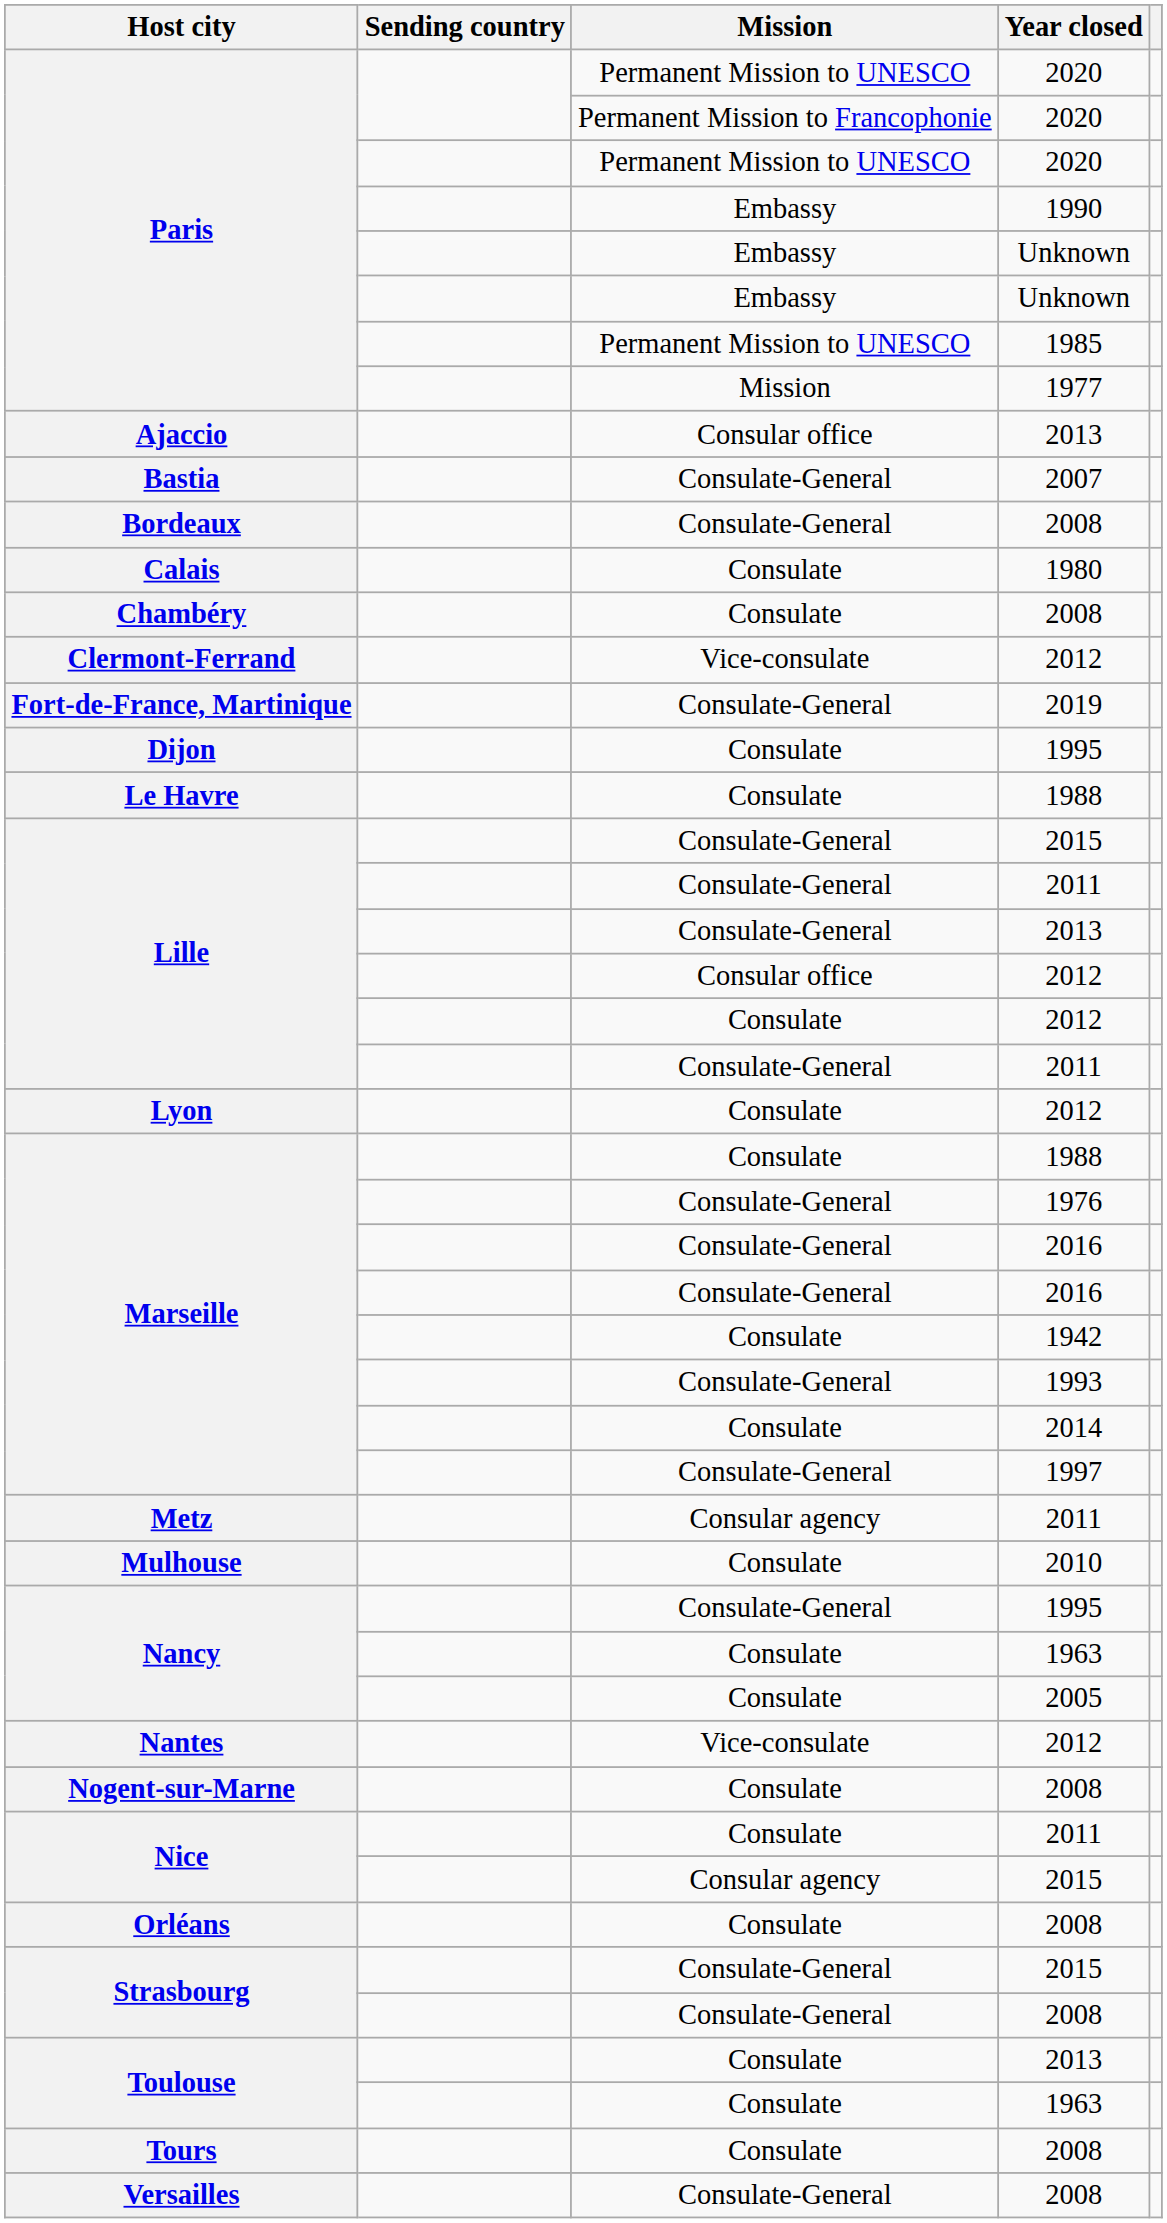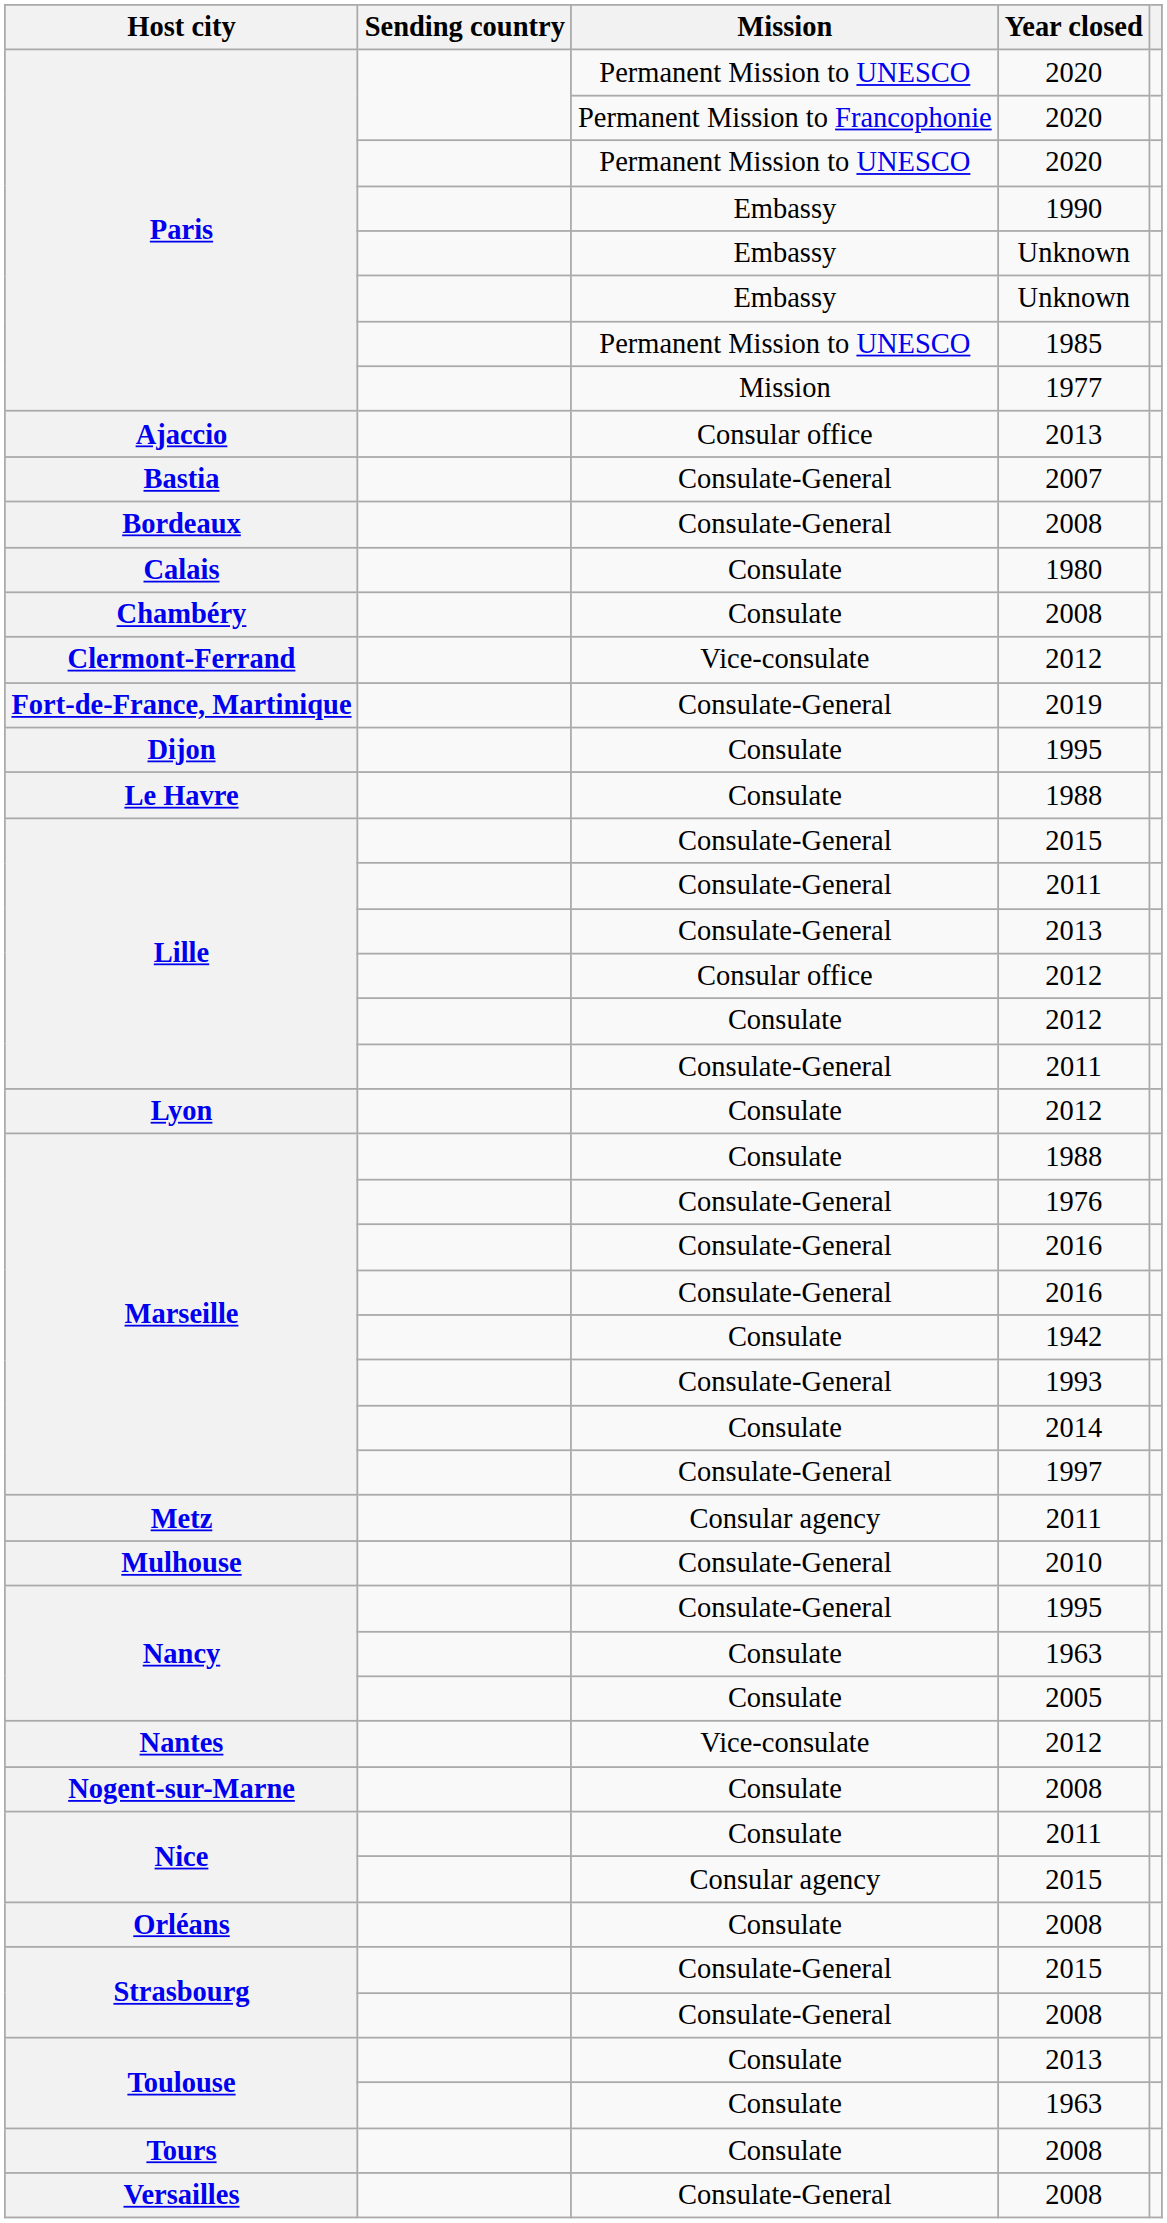 <table class="wikitable plainrowheaders">
 <tr>
 <th scope="col">Host city</th>
 <th scope="col">Sending country</th>
 <th scope="col">Mission</th>
 <th scope="col">Year closed</th>
 <th scope="col"></th>
 </tr>
 <tr>
 <th rowspan="8"><a href='#'>Paris</a></th>
 <td rowspan="2"></td>
 <td style="text-align:center;">Permanent Mission to <a href='#'>UNESCO</a></td>
 <td style="text-align:center;">2020</td>
 <td style="text-align:center;"></td>
 </tr>
 <tr>
 <td style="text-align:center;">Permanent Mission to <a href='#'>Francophonie</a></td>
 <td style="text-align:center;">2020</td>
 <td style="text-align:center;"></td>
 </tr>
 <tr>
 <td></td>
 <td style="text-align:center;">Permanent Mission to <a href='#'>UNESCO</a></td>
 <td style="text-align:center;">2020</td>
 <td style="text-align:center;"></td>
 </tr>
 <tr>
 <td></td>
 <td style="text-align:center;">Embassy</td>
 <td style="text-align:center;">1990</td>
 <td style="text-align:center;"></td>
 </tr>
 <tr>
 <td></td>
 <td style="text-align:center;">Embassy</td>
 <td style="text-align:center;">Unknown</td>
 <td style="text-align:center;"></td>
 </tr>
 <tr>
 <td></td>
 <td style="text-align:center;">Embassy</td>
 <td style="text-align:center;">Unknown</td>
 <td style="text-align:center;"></td>
 </tr>
 <tr>
 <td></td>
 <td style="text-align:center;">Permanent Mission to <a href='#'>UNESCO</a></td>
 <td style="text-align:center;">1985</td>
 <td style="text-align:center;"></td>
 </tr>
 <tr>
 <td></td>
 <td style="text-align:center;">Mission</td>
 <td style="text-align:center;">1977</td>
 <td style="text-align:center;"></td>
 </tr>
 <tr>
 <th><a href='#'>Ajaccio</a></th>
 <td></td>
 <td style="text-align:center;">Consular office</td>
 <td style="text-align:center;">2013</td>
 <td style="text-align:center;"></td>
 </tr>
 <tr>
 <th><a href='#'>Bastia</a></th>
 <td></td>
 <td style="text-align:center;">Consulate-General</td>
 <td style="text-align:center;">2007</td>
 <td style="text-align:center;"></td>
 </tr>
 <tr>
 <th><a href='#'>Bordeaux</a></th>
 <td></td>
 <td style="text-align:center;">Consulate-General</td>
 <td style="text-align:center;">2008</td>
 <td style="text-align:center;"></td>
 </tr>
 <tr>
 <th><a href='#'>Calais</a></th>
 <td></td>
 <td style="text-align:center;">Consulate</td>
 <td style="text-align:center;">1980</td>
 <td style="text-align:center;"></td>
 </tr>
 <tr>
 <th><a href='#'>Chambéry</a></th>
 <td></td>
 <td style="text-align:center;">Consulate</td>
 <td style="text-align:center;">2008</td>
 <td style="text-align:center;"></td>
 </tr>
 <tr>
 <th><a href='#'>Clermont-Ferrand</a></th>
 <td></td>
 <td style="text-align:center;">Vice-consulate</td>
 <td style="text-align:center;">2012</td>
 <td style="text-align:center;"></td>
 </tr>
 <tr>
 <th><a href='#'>Fort-de-France, Martinique</a></th>
 <td></td>
 <td style="text-align:center;">Consulate-General</td>
 <td style="text-align:center;">2019</td>
 <td style="text-align:center;"></td>
 </tr>
 <tr>
 <th><a href='#'>Dijon</a></th>
 <td></td>
 <td style="text-align:center;">Consulate</td>
 <td style="text-align:center;">1995</td>
 <td style="text-align:center;"></td>
 </tr>
 <tr>
 <th><a href='#'>Le Havre</a></th>
 <td></td>
 <td style="text-align:center;">Consulate</td>
 <td style="text-align:center;">1988</td>
 <td style="text-align:center;"></td>
 </tr>
 <tr>
 <th rowspan="6"><a href='#'>Lille</a></th>
 <td></td>
 <td style="text-align:center;">Consulate-General</td>
 <td style="text-align:center;">2015</td>
 <td style="text-align:center;"></td>
 </tr>
 <tr>
 <td></td>
 <td style="text-align:center;">Consulate-General</td>
 <td style="text-align:center;">2011</td>
 <td style="text-align:center;"></td>
 </tr>
 <tr>
 <td></td>
 <td style="text-align:center;">Consulate-General</td>
 <td style="text-align:center;">2013</td>
 <td></td>
 </tr>
 <tr>
 <td></td>
 <td style="text-align:center;">Consular office</td>
 <td style="text-align:center;">2012</td>
 <td style="text-align:center;"></td>
 </tr>
 <tr>
 <td></td>
 <td style="text-align:center;">Consulate</td>
 <td style="text-align:center;">2012</td>
 <td style="text-align:center;"></td>
 </tr>
 <tr>
 <td></td>
 <td style="text-align:center;">Consulate-General</td>
 <td style="text-align:center;">2011</td>
 <td style="text-align:center;"></td>
 </tr>
 <tr>
 <th><a href='#'>Lyon</a></th>
 <td></td>
 <td style="text-align:center;">Consulate</td>
 <td style="text-align:center;">2012</td>
 <td style="text-align:center;"></td>
 </tr>
 <tr>
 <th rowspan="8"><a href='#'>Marseille</a></th>
 <td></td>
 <td style="text-align:center;">Consulate</td>
 <td style="text-align:center;">1988</td>
 <td style="text-align:center;"></td>
 </tr>
 <tr>
 <td></td>
 <td style="text-align:center;">Consulate-General</td>
 <td style="text-align:center;">1976</td>
 <td style="text-align:center;"></td>
 </tr>
 <tr>
 <td></td>
 <td style="text-align:center;">Consulate-General</td>
 <td style="text-align:center;">2016</td>
 <td style="text-align:center;"></td>
 </tr>
 <tr>
 <td></td>
 <td style="text-align:center;">Consulate-General</td>
 <td style="text-align:center;">2016</td>
 <td style="text-align:center;"></td>
 </tr>
 <tr>
 <td></td>
 <td style="text-align:center;">Consulate</td>
 <td style="text-align:center;">1942</td>
 <td style="text-align:center;"></td>
 </tr>
 <tr>
 <td></td>
 <td style="text-align:center;">Consulate-General</td>
 <td style="text-align:center;">1993</td>
 <td style="text-align:center;"></td>
 </tr>
 <tr>
 <td></td>
 <td style="text-align:center;">Consulate</td>
 <td style="text-align:center;">2014</td>
 <td style="text-align:center;"></td>
 </tr>
 <tr>
 <td></td>
 <td style="text-align:center;">Consulate-General</td>
 <td style="text-align:center;">1997</td>
 <td style="text-align:center;"></td>
 </tr>
 <tr>
 <th><a href='#'>Metz</a></th>
 <td></td>
 <td style="text-align:center;">Consular agency</td>
 <td style="text-align:center;">2011</td>
 <td style="text-align:center;"></td>
 </tr>
 <tr>
 <th><a href='#'>Mulhouse</a></th>
 <td></td>
-<td style="text-align:center;">Consulate</td>
+<td style="text-align:center;">Consulate-General</td>
 <td style="text-align:center;">2010</td>
 <td style="text-align:center;"></td>
 </tr>
 <tr>
 <th rowspan="3"><a href='#'>Nancy</a></th>
 <td></td>
 <td style="text-align:center;">Consulate-General</td>
 <td style="text-align:center;">1995</td>
 <td style="text-align:center;"></td>
 </tr>
 <tr>
 <td></td>
 <td style="text-align:center;">Consulate</td>
 <td style="text-align:center;">1963</td>
 <td style="text-align:center;"></td>
 </tr>
 <tr>
 <td></td>
 <td style="text-align:center;">Consulate</td>
 <td style="text-align:center;">2005</td>
 <td style="text-align:center;"></td>
 </tr>
 <tr>
 <th><a href='#'>Nantes</a></th>
 <td></td>
 <td style="text-align:center;">Vice-consulate</td>
 <td style="text-align:center;">2012</td>
 <td style="text-align:center;"></td>
 </tr>
 <tr>
 <th><a href='#'>Nogent-sur-Marne</a></th>
 <td></td>
 <td style="text-align:center;">Consulate</td>
 <td style="text-align:center;">2008</td>
 <td style="text-align:center;"></td>
 </tr>
 <tr>
 <th rowspan="2"><a href='#'>Nice</a></th>
 <td></td>
 <td style="text-align:center;">Consulate</td>
 <td style="text-align:center;">2011</td>
 <td style="text-align:center;"></td>
 </tr>
 <tr>
 <td></td>
 <td style="text-align:center;">Consular agency</td>
 <td style="text-align:center;">2015</td>
 <td style="text-align:center;"></td>
 </tr>
 <tr>
 <th><a href='#'>Orléans</a></th>
 <td></td>
 <td style="text-align:center;">Consulate</td>
 <td style="text-align:center;">2008</td>
 <td style="text-align:center;"></td>
 </tr>
 <tr>
 <th rowspan="2"><a href='#'>Strasbourg</a></th>
 <td></td>
 <td style="text-align:center;">Consulate-General</td>
 <td style="text-align:center;">2015</td>
 <td style="text-align:center;"></td>
 </tr>
 <tr>
 <td></td>
 <td style="text-align:center;">Consulate-General</td>
 <td style="text-align:center;">2008</td>
 <td style="text-align:center;"></td>
 </tr>
 <tr>
 <th rowspan="2"><a href='#'>Toulouse</a></th>
 <td></td>
 <td style="text-align:center;">Consulate</td>
 <td style="text-align:center;">2013</td>
 <td style="text-align:center;"></td>
 </tr>
 <tr>
 <td></td>
 <td style="text-align:center;">Consulate</td>
 <td style="text-align:center;">1963</td>
 <td style="text-align:center;"></td>
 </tr>
 <tr>
 <th><a href='#'>Tours</a></th>
 <td></td>
 <td style="text-align:center;">Consulate</td>
 <td style="text-align:center;">2008</td>
 <td style="text-align:center;"></td>
 </tr>
 <tr>
 <th><a href='#'>Versailles</a></th>
 <td></td>
 <td style="text-align:center;">Consulate-General</td>
 <td style="text-align:center;">2008</td>
 <td style="text-align:center;"></td>
 </tr>
 </table>
